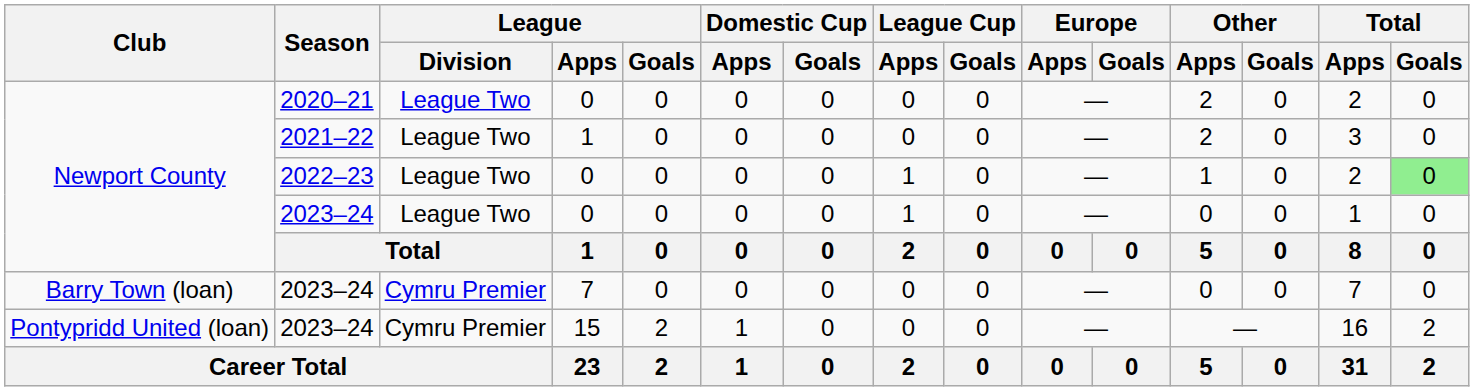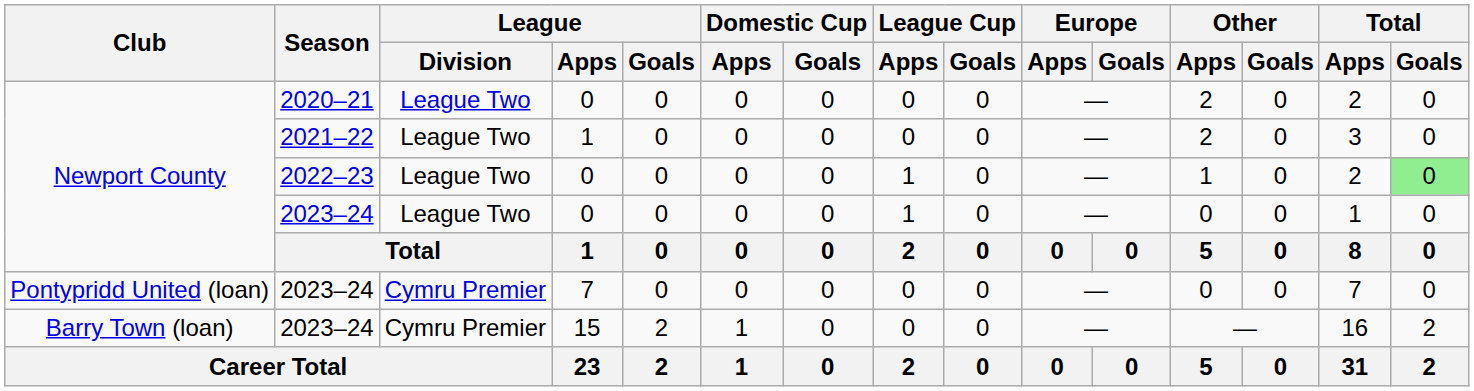 <table class="wikitable" style="text-align: center;">
 <tr>
 <th rowspan="2">Club</th>
 <th rowspan="2">Season</th>
 <th colspan="3">League</th>
 <th colspan="2">Domestic Cup</th>
 <th colspan="2">League Cup</th>
 <th colspan="2">Europe</th>
 <th colspan="2">Other</th>
 <th colspan="2">Total</th>
 </tr>
 <tr>
 <th>Division</th>
 <th>Apps</th>
 <th>Goals</th>
 <th>Apps</th>
 <th>Goals</th>
 <th>Apps</th>
 <th>Goals</th>
 <th>Apps</th>
 <th>Goals</th>
 <th>Apps</th>
 <th>Goals</th>
 <th>Apps</th>
 <th>Goals</th>
 </tr>
 <tr>
 <td rowspan="5"><a href='#'>Newport County</a></td>
 <td><a href='#'>2020–21</a></td>
 <td><a href='#'>League Two</a></td>
 <td>0</td>
 <td>0</td>
 <td>0</td>
 <td>0</td>
 <td>0</td>
 <td>0</td>
 <td colspan="2">—</td>
 <td>2</td>
 <td>0</td>
 <td>2</td>
 <td>0</td>
 </tr>
 <tr>
 <td><a href='#'>2021–22</a></td>
 <td>League Two</td>
 <td>1</td>
 <td>0</td>
 <td>0</td>
 <td>0</td>
 <td>0</td>
 <td>0</td>
 <td colspan="2">—</td>
 <td>2</td>
 <td>0</td>
 <td>3</td>
 <td>0</td>
 </tr>
 <tr>
 <td><a href='#'>2022–23</a></td>
 <td>League Two</td>
 <td>0</td>
 <td>0</td>
 <td>0</td>
 <td>0</td>
 <td>1</td>
 <td>0</td>
 <td colspan="2">—</td>
 <td>1</td>
 <td>0</td>
 <td>2</td>
 <td style="background: lightgreen;">0</td>
 </tr>
 <tr>
 <td><a href='#'>2023–24</a></td>
 <td>League Two</td>
 <td>0</td>
 <td>0</td>
 <td>0</td>
 <td>0</td>
 <td>1</td>
 <td>0</td>
 <td colspan="2">—</td>
 <td>0</td>
 <td>0</td>
 <td>1</td>
 <td>0</td>
 </tr>
 <tr>
 <th colspan="2">Total</th>
 <th>1</th>
 <th>0</th>
 <th>0</th>
 <th>0</th>
 <th>2</th>
 <th>0</th>
 <th>0</th>
 <th>0</th>
 <th>5</th>
 <th>0</th>
 <th>8</th>
 <th>0</th>
 </tr>
 <tr>
-<td><a href='#'>Barry Town</a> (loan)</td>
+<td><a href='#'>Pontypridd United</a> (loan)</td>
 <td>2023–24</td>
 <td><a href='#'>Cymru Premier</a></td>
 <td>7</td>
 <td>0</td>
 <td>0</td>
 <td>0</td>
 <td>0</td>
 <td>0</td>
 <td colspan="2">—</td>
 <td>0</td>
 <td>0</td>
 <td>7</td>
 <td>0</td>
 </tr>
 <tr>
-<td><a href='#'>Pontypridd United</a> (loan)</td>
+<td><a href='#'>Barry Town</a> (loan)</td>
 <td>2023–24</td>
 <td>Cymru Premier</td>
 <td>15</td>
 <td>2</td>
 <td>1</td>
 <td>0</td>
 <td>0</td>
 <td>0</td>
 <td colspan="2">—</td>
 <td colspan="2">—</td>
 <td>16</td>
 <td>2</td>
 </tr>
 <tr>
 <th colspan="3">Career Total</th>
 <th>23</th>
 <th>2</th>
 <th>1</th>
 <th>0</th>
 <th>2</th>
 <th>0</th>
 <th>0</th>
 <th>0</th>
 <th>5</th>
 <th>0</th>
 <th>31</th>
 <th>2</th>
 </tr>
 </table>
